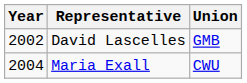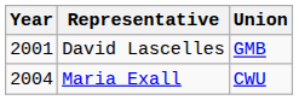 <table class="wikitable">
 <tr>
 <th>Year</th>
 <th>Representative</th>
 <th>Union</th>
 </tr>
 <tr>
-<td>2002</td>
+<td>2001</td>
 <td>David Lascelles</td>
 <td><a href='#'>GMB</a></td>
 </tr>
 <tr>
 <td>2004</td>
 <td><a href='#'>Maria Exall</a></td>
 <td><a href='#'>CWU</a></td>
 </tr>
 </table>
